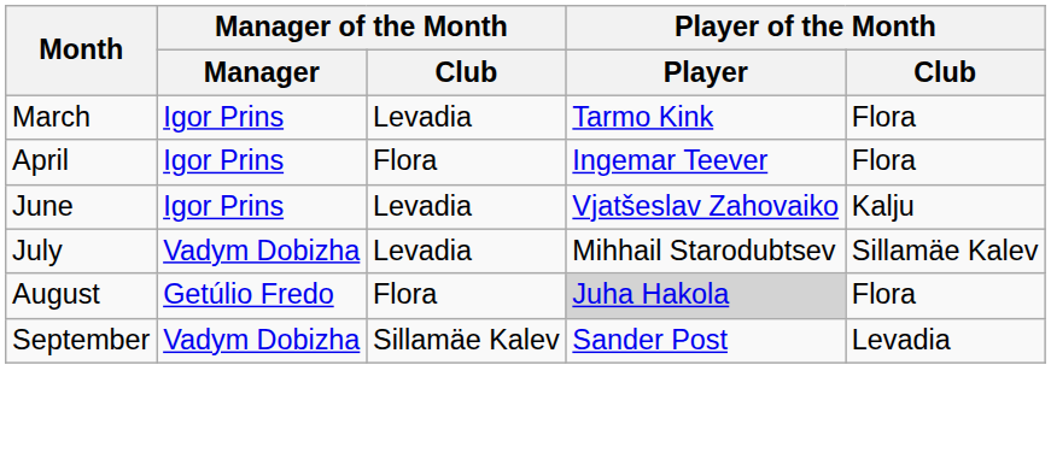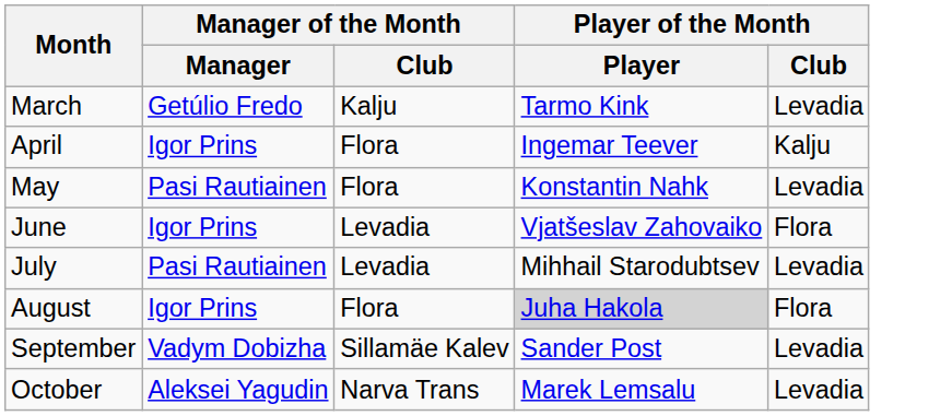 <table class="wikitable">
 <tr>
 <th rowspan=2>Month</th>
 <th colspan=2>Manager of the Month</th>
 <th colspan=2>Player of the Month</th>
 </tr>
 <tr>
 <th>Manager</th>
 <th>Club</th>
 <th>Player</th>
 <th>Club</th>
 </tr>
 <tr>
 <td>March</td>
-<td> <a href='#'>Igor Prins</a></td>
+<td> <a href='#'>Getúlio Fredo</a></td>
+<td>Kalju</td>
+<td> <a href='#'>Tarmo Kink</a></td>
 <td>Levadia</td>
-<td> <a href='#'>Tarmo Kink</a></td>
-<td>Flora</td>
 </tr>
 <tr>
 <td>April</td>
 <td> <a href='#'>Igor Prins</a></td>
 <td>Flora</td>
 <td> <a href='#'>Ingemar Teever</a></td>
+<td>Kalju</td>
+</tr>
+<tr>
+<td>May</td>
+<td> <a href='#'>Pasi Rautiainen</a></td>
 <td>Flora</td>
+<td> <a href='#'>Konstantin Nahk</a></td>
+<td>Levadia</td>
 </tr>
 <tr>
 <td>June</td>
 <td> <a href='#'>Igor Prins</a></td>
 <td>Levadia</td>
 <td> <a href='#'>Vjatšeslav Zahovaiko</a></td>
-<td>Kalju</td>
+<td>Flora</td>
 </tr>
 <tr>
 <td>July</td>
-<td> <a href='#'>Vadym Dobizha</a></td>
+<td> <a href='#'>Pasi Rautiainen</a></td>
 <td>Levadia</td>
 <td> Mihhail Starodubtsev</td>
-<td>Sillamäe Kalev</td>
+<td>Levadia</td>
 </tr>
 <tr>
 <td>August</td>
-<td> <a href='#'>Getúlio Fredo</a></td>
+<td> <a href='#'>Igor Prins</a></td>
 <td>Flora</td>
 <td style="background: lightgrey;"> <a href='#'>Juha Hakola</a></td>
 <td>Flora</td>
 </tr>
 <tr>
 <td>September</td>
 <td> <a href='#'>Vadym Dobizha</a></td>
 <td>Sillamäe Kalev</td>
 <td> <a href='#'>Sander Post</a></td>
 <td>Levadia</td>
 </tr>
+<tr>
+<td>October</td>
+<td> <a href='#'>Aleksei Yagudin</a></td>
+<td>Narva Trans</td>
+<td> <a href='#'>Marek Lemsalu</a></td>
+<td>Levadia</td>
+</tr>
 </table>
